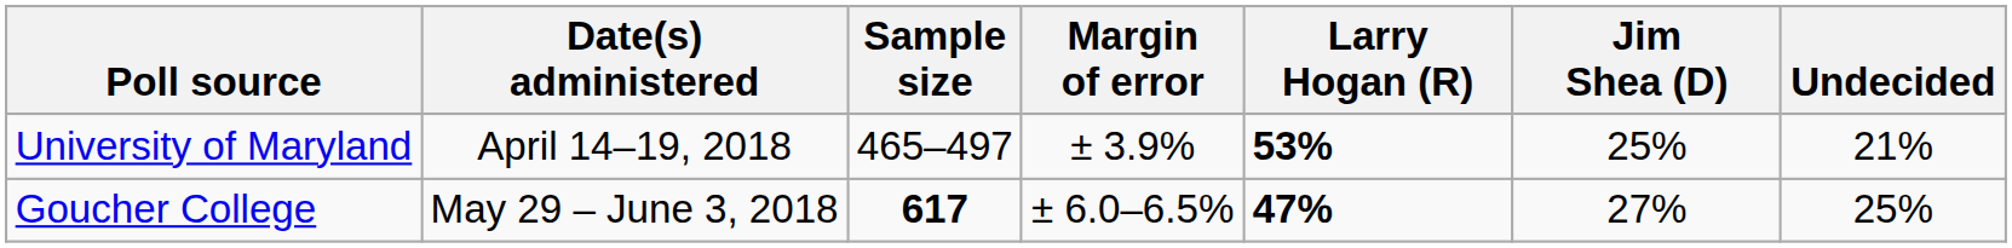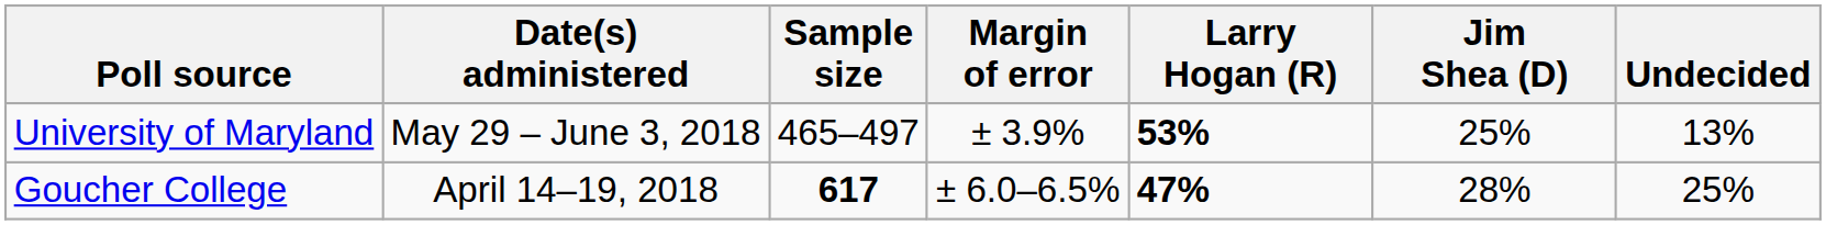 <table class="wikitable">
 <tr valign=bottom>
 <th>Poll source</th>
 <th>Date(s)<br>administered</th>
 <th>Sample<br>size</th>
 <th>Margin<br>of error</th>
 <th style="width:100px;">Larry<br>Hogan (R)</th>
 <th style="width:100px;">Jim<br>Shea (D)</th>
 <th>Undecided</th>
 </tr>
 <tr>
 <td><a href='#'>University of Maryland</a></td>
-<td align=center>April 14–19, 2018</td>
+<td align=center>May 29 – June 3, 2018</td>
 <td align=center>465–497</td>
 <td align=center>± 3.9%</td>
 <td><strong>53%</strong></td>
 <td align=center>25%</td>
-<td align=center>21%</td>
+<td align=center>13%</td>
 </tr>
 <tr>
 <td><a href='#'>Goucher College</a></td>
-<td align=center>May 29 – June 3, 2018</td>
+<td align=center>April 14–19, 2018</td>
 <td align=center><strong>617</strong></td>
 <td align=center>± 6.0–6.5%</td>
 <td><strong>47%</strong></td>
-<td align=center>27%</td>
+<td align=center>28%</td>
 <td align=center>25%</td>
 </tr>
 </table>
